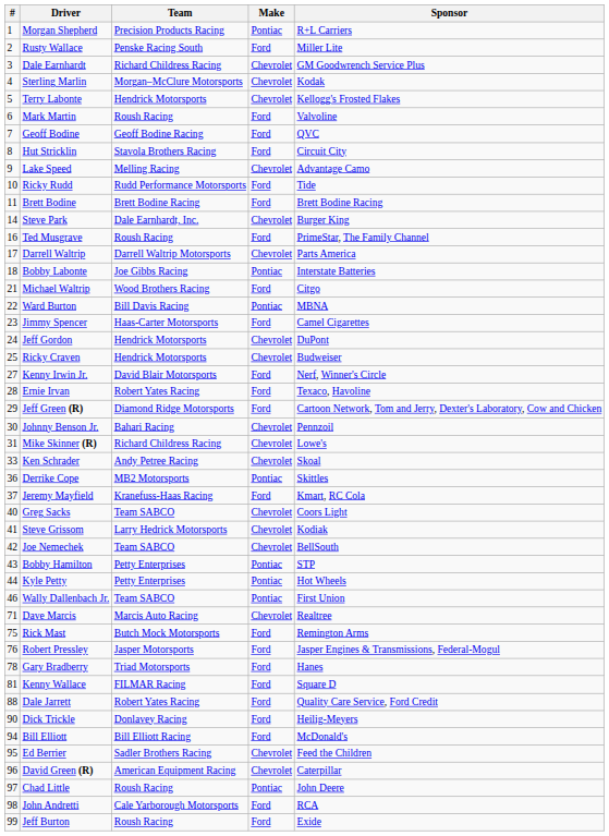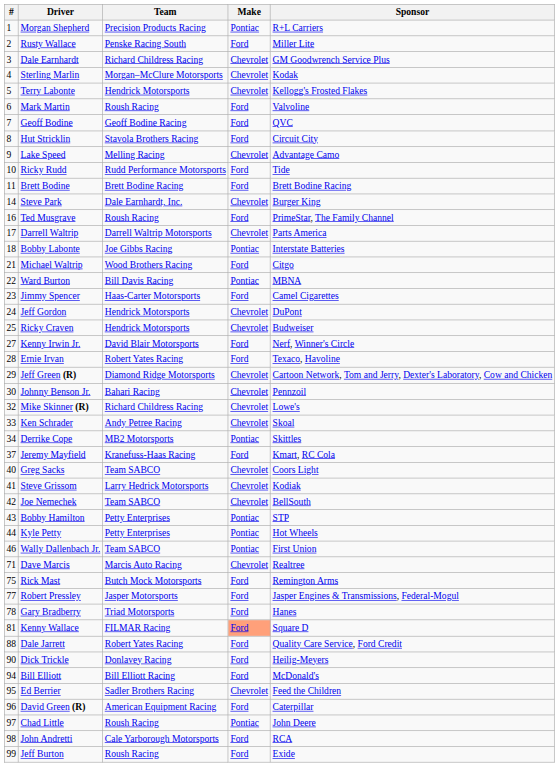 <table class="wikitable" style="font-size:95%">
 <tr>
 <th>#</th>
 <th>Driver</th>
 <th>Team</th>
 <th>Make</th>
 <th>Sponsor</th>
 </tr>
 <tr>
 <td>1</td>
 <td><a href='#'>Morgan Shepherd</a></td>
 <td><a href='#'>Precision Products Racing</a></td>
 <td><a href='#'>Pontiac</a></td>
 <td><a href='#'>R+L Carriers</a></td>
 </tr>
 <tr>
 <td>2</td>
 <td><a href='#'>Rusty Wallace</a></td>
 <td><a href='#'>Penske Racing South</a></td>
 <td><a href='#'>Ford</a></td>
 <td><a href='#'>Miller Lite</a></td>
 </tr>
 <tr>
 <td>3</td>
 <td><a href='#'>Dale Earnhardt</a></td>
 <td><a href='#'>Richard Childress Racing</a></td>
 <td><a href='#'>Chevrolet</a></td>
 <td><a href='#'>GM Goodwrench Service Plus</a></td>
 </tr>
 <tr>
 <td>4</td>
 <td><a href='#'>Sterling Marlin</a></td>
 <td><a href='#'>Morgan–McClure Motorsports</a></td>
 <td><a href='#'>Chevrolet</a></td>
 <td><a href='#'>Kodak</a></td>
 </tr>
 <tr>
 <td>5</td>
 <td><a href='#'>Terry Labonte</a></td>
 <td><a href='#'>Hendrick Motorsports</a></td>
 <td><a href='#'>Chevrolet</a></td>
 <td><a href='#'>Kellogg's Frosted Flakes</a></td>
 </tr>
 <tr>
 <td>6</td>
 <td><a href='#'>Mark Martin</a></td>
 <td><a href='#'>Roush Racing</a></td>
 <td><a href='#'>Ford</a></td>
 <td><a href='#'>Valvoline</a></td>
 </tr>
 <tr>
 <td>7</td>
 <td><a href='#'>Geoff Bodine</a></td>
 <td><a href='#'>Geoff Bodine Racing</a></td>
 <td><a href='#'>Ford</a></td>
 <td><a href='#'>QVC</a></td>
 </tr>
 <tr>
 <td>8</td>
 <td><a href='#'>Hut Stricklin</a></td>
 <td><a href='#'>Stavola Brothers Racing</a></td>
 <td><a href='#'>Ford</a></td>
 <td><a href='#'>Circuit City</a></td>
 </tr>
 <tr>
 <td>9</td>
 <td><a href='#'>Lake Speed</a></td>
 <td><a href='#'>Melling Racing</a></td>
 <td><a href='#'>Chevrolet</a></td>
 <td><a href='#'>Advantage Camo</a></td>
 </tr>
 <tr>
 <td>10</td>
 <td><a href='#'>Ricky Rudd</a></td>
 <td><a href='#'>Rudd Performance Motorsports</a></td>
 <td><a href='#'>Ford</a></td>
 <td><a href='#'>Tide</a></td>
 </tr>
 <tr>
 <td>11</td>
 <td><a href='#'>Brett Bodine</a></td>
 <td><a href='#'>Brett Bodine Racing</a></td>
 <td><a href='#'>Ford</a></td>
 <td><a href='#'>Brett Bodine Racing</a></td>
 </tr>
 <tr>
 <td>14</td>
 <td><a href='#'>Steve Park</a></td>
 <td><a href='#'>Dale Earnhardt, Inc.</a></td>
 <td><a href='#'>Chevrolet</a></td>
 <td><a href='#'>Burger King</a></td>
 </tr>
 <tr>
 <td>16</td>
 <td><a href='#'>Ted Musgrave</a></td>
 <td><a href='#'>Roush Racing</a></td>
 <td><a href='#'>Ford</a></td>
 <td><a href='#'>PrimeStar</a>, <a href='#'>The Family Channel</a></td>
 </tr>
 <tr>
 <td>17</td>
 <td><a href='#'>Darrell Waltrip</a></td>
 <td><a href='#'>Darrell Waltrip Motorsports</a></td>
 <td><a href='#'>Chevrolet</a></td>
 <td><a href='#'>Parts America</a></td>
 </tr>
 <tr>
 <td>18</td>
 <td><a href='#'>Bobby Labonte</a></td>
 <td><a href='#'>Joe Gibbs Racing</a></td>
 <td><a href='#'>Pontiac</a></td>
 <td><a href='#'>Interstate Batteries</a></td>
 </tr>
 <tr>
 <td>21</td>
 <td><a href='#'>Michael Waltrip</a></td>
 <td><a href='#'>Wood Brothers Racing</a></td>
 <td><a href='#'>Ford</a></td>
 <td><a href='#'>Citgo</a></td>
 </tr>
 <tr>
 <td>22</td>
 <td><a href='#'>Ward Burton</a></td>
 <td><a href='#'>Bill Davis Racing</a></td>
 <td><a href='#'>Pontiac</a></td>
 <td><a href='#'>MBNA</a></td>
 </tr>
 <tr>
 <td>23</td>
 <td><a href='#'>Jimmy Spencer</a></td>
 <td><a href='#'>Haas-Carter Motorsports</a></td>
 <td><a href='#'>Ford</a></td>
 <td><a href='#'>Camel Cigarettes</a></td>
 </tr>
 <tr>
 <td>24</td>
 <td><a href='#'>Jeff Gordon</a></td>
 <td><a href='#'>Hendrick Motorsports</a></td>
 <td><a href='#'>Chevrolet</a></td>
 <td><a href='#'>DuPont</a></td>
 </tr>
 <tr>
 <td>25</td>
 <td><a href='#'>Ricky Craven</a></td>
 <td><a href='#'>Hendrick Motorsports</a></td>
 <td><a href='#'>Chevrolet</a></td>
 <td><a href='#'>Budweiser</a></td>
 </tr>
 <tr>
 <td>27</td>
 <td><a href='#'>Kenny Irwin Jr.</a></td>
 <td><a href='#'>David Blair Motorsports</a></td>
 <td><a href='#'>Ford</a></td>
 <td><a href='#'>Nerf</a>, <a href='#'>Winner's Circle</a></td>
 </tr>
 <tr>
 <td>28</td>
 <td><a href='#'>Ernie Irvan</a></td>
 <td><a href='#'>Robert Yates Racing</a></td>
 <td><a href='#'>Ford</a></td>
 <td><a href='#'>Texaco</a>, <a href='#'>Havoline</a></td>
 </tr>
 <tr>
 <td>29</td>
 <td><a href='#'>Jeff Green</a> <strong>(R)</strong></td>
 <td><a href='#'>Diamond Ridge Motorsports</a></td>
-<td><a href='#'>Ford</a></td>
+<td><a href='#'>Chevrolet</a></td>
 <td><a href='#'>Cartoon Network</a>, <a href='#'>Tom and Jerry</a>, <a href='#'>Dexter's Laboratory</a>, <a href='#'>Cow and Chicken</a></td>
 </tr>
 <tr>
 <td>30</td>
 <td><a href='#'>Johnny Benson Jr.</a></td>
 <td><a href='#'>Bahari Racing</a></td>
 <td><a href='#'>Chevrolet</a></td>
 <td><a href='#'>Pennzoil</a></td>
 </tr>
 <tr>
-<td>31</td>
+<td>32</td>
 <td><a href='#'>Mike Skinner</a> <strong>(R)</strong></td>
 <td><a href='#'>Richard Childress Racing</a></td>
 <td><a href='#'>Chevrolet</a></td>
 <td><a href='#'>Lowe's</a></td>
 </tr>
 <tr>
 <td>33</td>
 <td><a href='#'>Ken Schrader</a></td>
 <td><a href='#'>Andy Petree Racing</a></td>
 <td><a href='#'>Chevrolet</a></td>
 <td><a href='#'>Skoal</a></td>
 </tr>
 <tr>
-<td>36</td>
+<td>34</td>
 <td><a href='#'>Derrike Cope</a></td>
 <td><a href='#'>MB2 Motorsports</a></td>
 <td><a href='#'>Pontiac</a></td>
 <td><a href='#'>Skittles</a></td>
 </tr>
 <tr>
 <td>37</td>
 <td><a href='#'>Jeremy Mayfield</a></td>
 <td><a href='#'>Kranefuss-Haas Racing</a></td>
 <td><a href='#'>Ford</a></td>
 <td><a href='#'>Kmart</a>, <a href='#'>RC Cola</a></td>
 </tr>
 <tr>
 <td>40</td>
 <td><a href='#'>Greg Sacks</a></td>
 <td><a href='#'>Team SABCO</a></td>
 <td><a href='#'>Chevrolet</a></td>
 <td><a href='#'>Coors Light</a></td>
 </tr>
 <tr>
 <td>41</td>
 <td><a href='#'>Steve Grissom</a></td>
 <td><a href='#'>Larry Hedrick Motorsports</a></td>
 <td><a href='#'>Chevrolet</a></td>
 <td><a href='#'>Kodiak</a></td>
 </tr>
 <tr>
 <td>42</td>
 <td><a href='#'>Joe Nemechek</a></td>
 <td><a href='#'>Team SABCO</a></td>
 <td><a href='#'>Chevrolet</a></td>
 <td><a href='#'>BellSouth</a></td>
 </tr>
 <tr>
 <td>43</td>
 <td><a href='#'>Bobby Hamilton</a></td>
 <td><a href='#'>Petty Enterprises</a></td>
 <td><a href='#'>Pontiac</a></td>
 <td><a href='#'>STP</a></td>
 </tr>
 <tr>
 <td>44</td>
 <td><a href='#'>Kyle Petty</a></td>
 <td><a href='#'>Petty Enterprises</a></td>
 <td><a href='#'>Pontiac</a></td>
 <td><a href='#'>Hot Wheels</a></td>
 </tr>
 <tr>
 <td>46</td>
 <td><a href='#'>Wally Dallenbach Jr.</a></td>
 <td><a href='#'>Team SABCO</a></td>
 <td><a href='#'>Pontiac</a></td>
 <td><a href='#'>First Union</a></td>
 </tr>
 <tr>
 <td>71</td>
 <td><a href='#'>Dave Marcis</a></td>
 <td><a href='#'>Marcis Auto Racing</a></td>
 <td><a href='#'>Chevrolet</a></td>
 <td><a href='#'>Realtree</a></td>
 </tr>
 <tr>
 <td>75</td>
 <td><a href='#'>Rick Mast</a></td>
 <td><a href='#'>Butch Mock Motorsports</a></td>
 <td><a href='#'>Ford</a></td>
 <td><a href='#'>Remington Arms</a></td>
 </tr>
 <tr>
-<td>76</td>
+<td>77</td>
 <td><a href='#'>Robert Pressley</a></td>
 <td><a href='#'>Jasper Motorsports</a></td>
 <td><a href='#'>Ford</a></td>
 <td><a href='#'>Jasper Engines & Transmissions</a>, <a href='#'>Federal-Mogul</a></td>
 </tr>
 <tr>
 <td>78</td>
 <td><a href='#'>Gary Bradberry</a></td>
 <td><a href='#'>Triad Motorsports</a></td>
 <td><a href='#'>Ford</a></td>
 <td><a href='#'>Hanes</a></td>
 </tr>
 <tr>
 <td>81</td>
 <td><a href='#'>Kenny Wallace</a></td>
 <td><a href='#'>FILMAR Racing</a></td>
-<td><a href='#'>Ford</a></td>
+<td style="background: lightsalmon;"><a href='#'>Ford</a></td>
 <td><a href='#'>Square D</a></td>
 </tr>
 <tr>
 <td>88</td>
 <td><a href='#'>Dale Jarrett</a></td>
 <td><a href='#'>Robert Yates Racing</a></td>
 <td><a href='#'>Ford</a></td>
 <td><a href='#'>Quality Care Service</a>, <a href='#'>Ford Credit</a></td>
 </tr>
 <tr>
 <td>90</td>
 <td><a href='#'>Dick Trickle</a></td>
 <td><a href='#'>Donlavey Racing</a></td>
 <td><a href='#'>Ford</a></td>
 <td><a href='#'>Heilig-Meyers</a></td>
 </tr>
 <tr>
 <td>94</td>
 <td><a href='#'>Bill Elliott</a></td>
 <td><a href='#'>Bill Elliott Racing</a></td>
 <td><a href='#'>Ford</a></td>
 <td><a href='#'>McDonald's</a></td>
 </tr>
 <tr>
 <td>95</td>
 <td><a href='#'>Ed Berrier</a></td>
 <td><a href='#'>Sadler Brothers Racing</a></td>
 <td><a href='#'>Chevrolet</a></td>
 <td><a href='#'>Feed the Children</a></td>
 </tr>
 <tr>
 <td>96</td>
 <td><a href='#'>David Green</a> <strong>(R)</strong></td>
 <td><a href='#'>American Equipment Racing</a></td>
-<td><a href='#'>Chevrolet</a></td>
+<td><a href='#'>Ford</a></td>
 <td><a href='#'>Caterpillar</a></td>
 </tr>
 <tr>
 <td>97</td>
 <td><a href='#'>Chad Little</a></td>
 <td><a href='#'>Roush Racing</a></td>
 <td><a href='#'>Pontiac</a></td>
 <td><a href='#'>John Deere</a></td>
 </tr>
 <tr>
 <td>98</td>
 <td><a href='#'>John Andretti</a></td>
 <td><a href='#'>Cale Yarborough Motorsports</a></td>
 <td><a href='#'>Ford</a></td>
 <td><a href='#'>RCA</a></td>
 </tr>
 <tr>
 <td>99</td>
 <td><a href='#'>Jeff Burton</a></td>
 <td><a href='#'>Roush Racing</a></td>
 <td><a href='#'>Ford</a></td>
 <td><a href='#'>Exide</a></td>
 </tr>
 </table>
